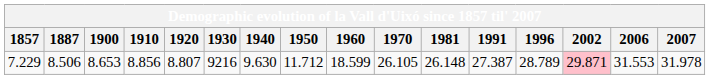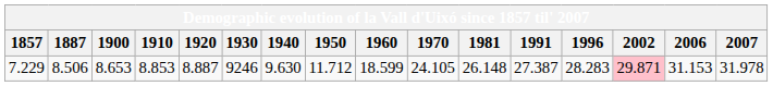 <table class="wikitable">
 <tr>
 <th bgcolor=black colspan=20 style="color:white;">Demographic evolution of la Vall d'Uixó since 1857 til' 2007</th>
 </tr>
 <tr>
 <th>1857</th>
 <th>1887</th>
 <th>1900</th>
 <th>1910</th>
 <th>1920</th>
 <th>1930</th>
 <th>1940</th>
 <th>1950</th>
 <th>1960</th>
 <th>1970</th>
 <th>1981</th>
 <th>1991</th>
 <th>1996</th>
 <th>2002</th>
 <th>2006</th>
 <th>2007</th>
 </tr>
 <tr>
 <td align=center>7.229</td>
 <td align=center>8.506</td>
 <td align=center>8.653</td>
-<td align=center>8.856</td>
-<td align=center>8.807</td>
-<td align=center>9216</td>
+<td align=center>8.853</td>
+<td align=center>8.887</td>
+<td align=center>9246</td>
 <td align=center>9.630</td>
 <td align=center>11.712</td>
 <td align=center>18.599</td>
-<td align=center>26.105</td>
+<td align=center>24.105</td>
 <td align=center>26.148</td>
 <td align=center>27.387</td>
-<td align=center>28.789</td>
+<td align=center>28.283</td>
 <td align=center style="background: pink;">29.871</td>
-<td align=center>31.553</td>
+<td align=center>31.153</td>
 <td align=center>31.978</td>
 </tr>
 </table>
